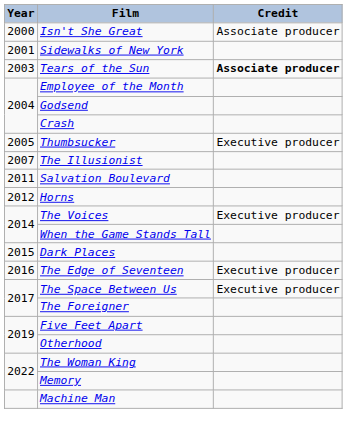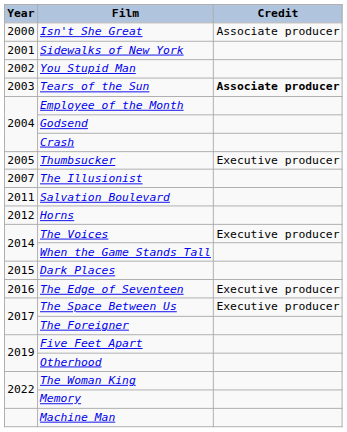 <table class="wikitable" style="font-size:95%;">
 <tr>
 <th style="background:#B0C4DE;">Year</th>
 <th style="background:#B0C4DE;">Film</th>
 <th style="background:#B0C4DE;">Credit</th>
 </tr>
 <tr>
 <td>2000</td>
 <td><em><a href='#'>Isn't She Great</a></em></td>
 <td>Associate producer</td>
 </tr>
 <tr>
 <td>2001</td>
 <td><em><a href='#'>Sidewalks of New York</a></em></td>
+<td></td>
+</tr>
+<tr>
+<td>2002</td>
+<td><em><a href='#'>You Stupid Man</a></em></td>
 <td></td>
 </tr>
 <tr>
 <td>2003</td>
 <td><em><a href='#'>Tears of the Sun</a></em></td>
 <td><strong>Associate producer</strong></td>
 </tr>
 <tr>
 <td rowspan=3>2004</td>
 <td><em><a href='#'>Employee of the Month</a></em></td>
 <td></td>
 </tr>
 <tr>
 <td><em><a href='#'>Godsend</a></em></td>
 <td></td>
 </tr>
 <tr>
 <td><em><a href='#'>Crash</a></em></td>
 <td></td>
 </tr>
 <tr>
 <td>2005</td>
 <td><em><a href='#'>Thumbsucker</a></em></td>
 <td>Executive producer</td>
 </tr>
 <tr>
 <td>2007</td>
 <td><em><a href='#'>The Illusionist</a></em></td>
 <td></td>
 </tr>
 <tr>
 <td>2011</td>
 <td><em><a href='#'>Salvation Boulevard</a></em></td>
 <td></td>
 </tr>
 <tr>
 <td>2012</td>
 <td><em><a href='#'>Horns</a></em></td>
 <td></td>
 </tr>
 <tr>
 <td rowspan=2>2014</td>
 <td><em><a href='#'>The Voices</a></em></td>
 <td>Executive producer</td>
 </tr>
 <tr>
 <td><em><a href='#'>When the Game Stands Tall</a></em></td>
 <td></td>
 </tr>
 <tr>
 <td>2015</td>
 <td><em><a href='#'>Dark Places</a></em></td>
 <td></td>
 </tr>
 <tr>
 <td>2016</td>
 <td><em><a href='#'>The Edge of Seventeen</a></em></td>
 <td>Executive producer</td>
 </tr>
 <tr>
 <td rowspan=2>2017</td>
 <td><em><a href='#'>The Space Between Us</a></em></td>
 <td>Executive producer</td>
 </tr>
 <tr>
 <td><em><a href='#'>The Foreigner</a></em></td>
 <td></td>
 </tr>
 <tr>
 <td rowspan=2>2019</td>
 <td><em><a href='#'>Five Feet Apart</a></em></td>
 <td></td>
 </tr>
 <tr>
 <td><em><a href='#'>Otherhood</a></em></td>
 <td></td>
 </tr>
 <tr>
 <td rowspan=2>2022</td>
 <td><em><a href='#'>The Woman King</a></em></td>
 <td></td>
 </tr>
 <tr>
 <td><em><a href='#'>Memory</a></em></td>
 <td></td>
 </tr>
 <tr>
 <td></td>
 <td><em><a href='#'>Machine Man</a></em></td>
 <td></td>
 </tr>
 </table>
